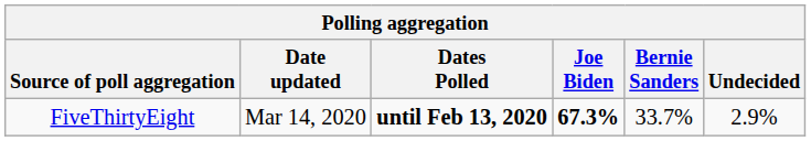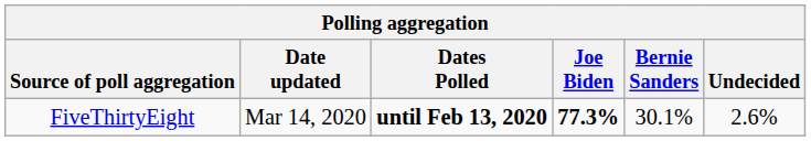 <table class="wikitable" style="font-size:90%;text-align:center;">
 <tr valign=bottom style="font-size:90%;">
 <th colspan="10">Polling aggregation</th>
 </tr>
 <tr valign=bottom style="font-size:90%;">
 <th>Source of poll aggregation</th>
 <th>Date<br>updated</th>
 <th>Dates<br>Polled</th>
 <th><a href='#'>Joe<br>Biden</a></th>
 <th><a href='#'>Bernie<br>Sanders</a></th>
 <th>Undecided</th>
 </tr>
 <tr>
 <td><a href='#'>FiveThirtyEight</a></td>
 <td>Mar 14, 2020</td>
 <td><strong>until Feb 13, 2020</strong></td>
-<td><strong>67.3%</strong></td>
-<td>33.7%</td>
-<td>2.9%</td>
+<td><strong>77.3%</strong></td>
+<td>30.1%</td>
+<td>2.6%</td>
 </tr>
 </table>
